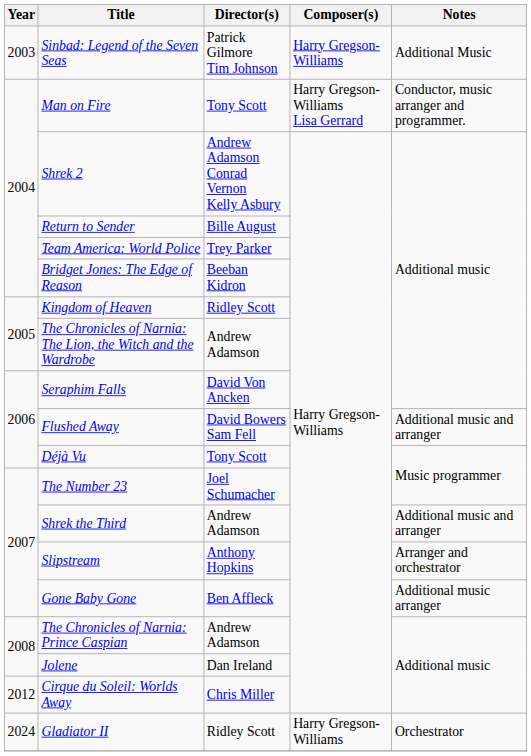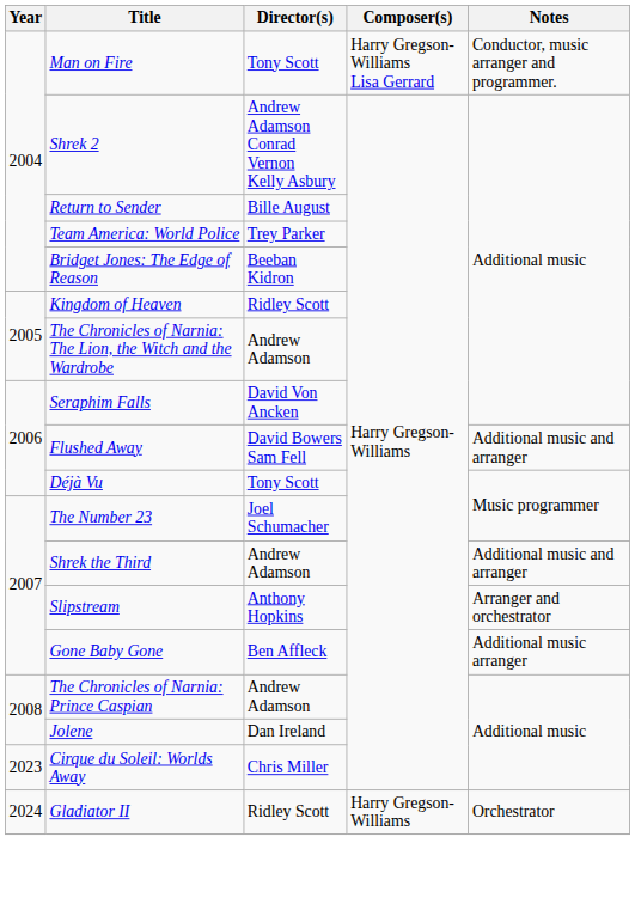 <table class="wikitable sortable">
 <tr>
 <th>Year</th>
 <th>Title</th>
 <th>Director(s)</th>
 <th>Composer(s)</th>
 <th class="unsortable">Notes</th>
-</tr>
-<tr>
-<td>2003</td>
-<td><em><a href='#'>Sinbad: Legend of the Seven Seas</a></em></td>
-<td>Patrick Gilmore<br><a href='#'>Tim Johnson</a></td>
-<td><a href='#'>Harry Gregson-Williams</a></td>
-<td>Additional Music</td>
 </tr>
 <tr>
 <td rowspan=5>2004</td>
 <td><em><a href='#'>Man on Fire</a></em></td>
 <td><a href='#'>Tony Scott</a></td>
 <td>Harry Gregson-Williams<br><a href='#'>Lisa Gerrard</a></td>
 <td>Conductor, music arranger and programmer.</td>
 </tr>
 <tr>
 <td><em><a href='#'>Shrek 2</a></em></td>
 <td><a href='#'>Andrew Adamson</a><br><a href='#'>Conrad Vernon</a><br><a href='#'>Kelly Asbury</a></td>
 <td rowspan=16>Harry Gregson-Williams</td>
 <td rowspan=7>Additional music</td>
 </tr>
 <tr>
 <td><em><a href='#'>Return to Sender</a></em></td>
 <td><a href='#'>Bille August</a></td>
 </tr>
 <tr>
 <td><em><a href='#'>Team America: World Police</a></em></td>
 <td><a href='#'>Trey Parker</a></td>
 </tr>
 <tr>
 <td><em><a href='#'>Bridget Jones: The Edge of Reason</a></em></td>
 <td><a href='#'>Beeban Kidron</a></td>
 </tr>
 <tr>
 <td rowspan=2>2005</td>
 <td><em><a href='#'>Kingdom of Heaven</a></em></td>
 <td><a href='#'>Ridley Scott</a></td>
 </tr>
 <tr>
 <td><em><a href='#'>The Chronicles of Narnia: The Lion, the Witch and the Wardrobe</a></em></td>
 <td>Andrew Adamson</td>
 </tr>
 <tr>
 <td rowspan=3>2006</td>
 <td><em><a href='#'>Seraphim Falls</a></em></td>
 <td><a href='#'>David Von Ancken</a></td>
 </tr>
 <tr>
 <td><em><a href='#'>Flushed Away</a></em></td>
 <td><a href='#'>David Bowers</a><br><a href='#'>Sam Fell</a></td>
 <td>Additional music and arranger</td>
 </tr>
 <tr>
 <td><em><a href='#'>Déjà Vu</a></em></td>
 <td><a href='#'>Tony Scott</a></td>
 <td rowspan=2>Music programmer</td>
 </tr>
 <tr>
 <td rowspan=4>2007</td>
 <td><em><a href='#'>The Number 23</a></em></td>
 <td><a href='#'>Joel Schumacher</a></td>
 </tr>
 <tr>
 <td><em><a href='#'>Shrek the Third</a></em></td>
 <td>Andrew Adamson</td>
 <td>Additional music and arranger</td>
 </tr>
 <tr>
 <td><em><a href='#'>Slipstream</a></em></td>
 <td><a href='#'>Anthony Hopkins</a></td>
 <td>Arranger and orchestrator</td>
 </tr>
 <tr>
 <td><em><a href='#'>Gone Baby Gone</a></em></td>
 <td><a href='#'>Ben Affleck</a></td>
 <td>Additional music arranger</td>
 </tr>
 <tr>
 <td rowspan=2>2008</td>
 <td><em><a href='#'>The Chronicles of Narnia: Prince Caspian</a></em></td>
 <td>Andrew Adamson</td>
 <td rowspan=3>Additional music</td>
 </tr>
 <tr>
 <td><em><a href='#'>Jolene</a></em></td>
 <td>Dan Ireland</td>
 </tr>
 <tr>
-<td>2012</td>
+<td>2023</td>
 <td><em><a href='#'>Cirque du Soleil: Worlds Away</a></em></td>
 <td><a href='#'>Chris Miller</a></td>
 </tr>
 <tr>
 <td>2024</td>
 <td><em><a href='#'>Gladiator II</a></em></td>
 <td>Ridley Scott</td>
 <td>Harry Gregson-Williams</td>
 <td>Orchestrator</td>
 </tr>
 <tr>
 </tr>
 </table>
